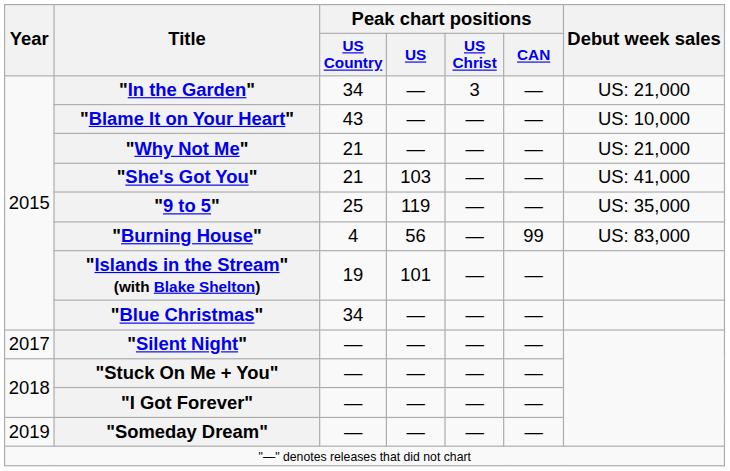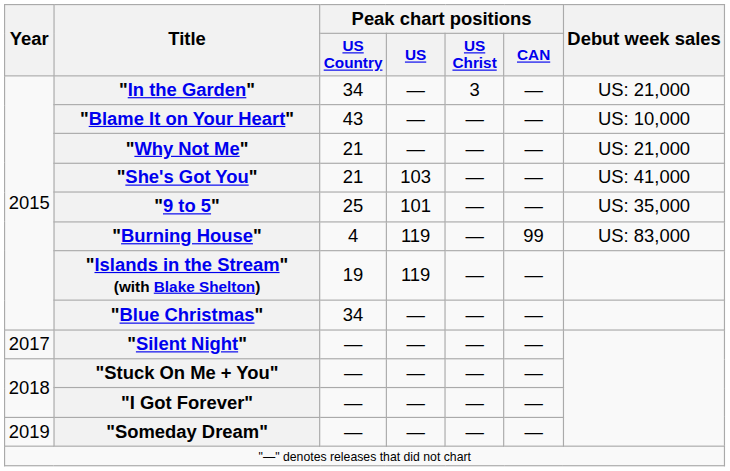 <table class="wikitable plainrowheaders" style="text-align:center;">
 <tr>
 <th rowspan="2">Year</th>
 <th rowspan="2" style="width:14em;">Title</th>
 <th colspan="4">Peak chart positions</th>
 <th rowspan="2">Debut week sales</th>
 </tr>
 <tr style="font-size:smaller;">
 <th width="45"><a href='#'>US<br>Country</a><br></th>
 <th width="45"><a href='#'>US</a><br></th>
 <th width="45"><a href='#'>US Christ</a><br></th>
 <th width="45"><a href='#'>CAN</a><br></th>
 </tr>
 <tr>
 <td rowspan="8">2015</td>
 <th scope="row">"<a href='#'>In the Garden</a>"</th>
 <td>34</td>
 <td>—</td>
 <td>3</td>
 <td>—</td>
 <td>US: 21,000</td>
 </tr>
 <tr>
 <th scope="row">"<a href='#'>Blame It on Your Heart</a>"</th>
 <td>43</td>
 <td>—</td>
 <td>—</td>
 <td>—</td>
 <td>US: 10,000</td>
 </tr>
 <tr>
 <th scope="row">"<a href='#'>Why Not Me</a>"</th>
 <td>21</td>
 <td>—</td>
 <td>—</td>
 <td>—</td>
 <td>US: 21,000</td>
 </tr>
 <tr>
 <th scope="row">"<a href='#'>She's Got You</a>"</th>
 <td>21</td>
 <td>103</td>
 <td>—</td>
 <td>—</td>
 <td>US: 41,000</td>
 </tr>
 <tr>
 <th scope="row">"<a href='#'>9 to 5</a>"</th>
 <td>25</td>
-<td>119</td>
+<td>101</td>
 <td>—</td>
 <td>—</td>
 <td>US: 35,000</td>
 </tr>
 <tr>
 <th scope="row">"<a href='#'>Burning House</a>"</th>
 <td>4</td>
-<td>56</td>
+<td>119</td>
 <td>—</td>
 <td>99</td>
 <td>US: 83,000</td>
 </tr>
 <tr>
 <th scope="row">"<a href='#'>Islands in the Stream</a>"<br><small>(with <a href='#'>Blake Shelton</a>)</small></th>
 <td>19</td>
-<td>101</td>
+<td>119</td>
 <td>—</td>
 <td>—</td>
 <td></td>
 </tr>
 <tr>
 <th scope="row">"<a href='#'>Blue Christmas</a>"</th>
 <td>34</td>
 <td>—</td>
 <td>—</td>
 <td>—</td>
 <td></td>
 </tr>
 <tr>
 <td rowspan="1">2017</td>
 <th scope="row">"<a href='#'>Silent Night</a>"</th>
 <td>—</td>
 <td>—</td>
 <td>—</td>
 <td>—</td>
 </tr>
 <tr>
 <td rowspan="2">2018</td>
 <th scope="row">"Stuck On Me + You"</th>
 <td>—</td>
 <td>—</td>
 <td>—</td>
 <td>—</td>
 </tr>
 <tr>
 <th scope="row">"I Got Forever"</th>
 <td>—</td>
 <td>—</td>
 <td>—</td>
 <td>—</td>
 </tr>
 <tr>
 <td rowspan="1">2019</td>
 <th scope="row">"Someday Dream"</th>
 <td>—</td>
 <td>—</td>
 <td>—</td>
 <td>—</td>
 </tr>
 <tr>
 <td colspan="7" style="font-size:8pt">"—" denotes releases that did not chart</td>
 </tr>
 </table>
